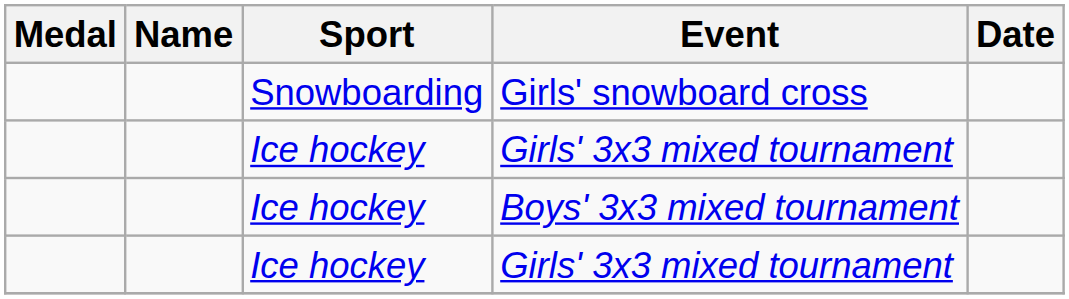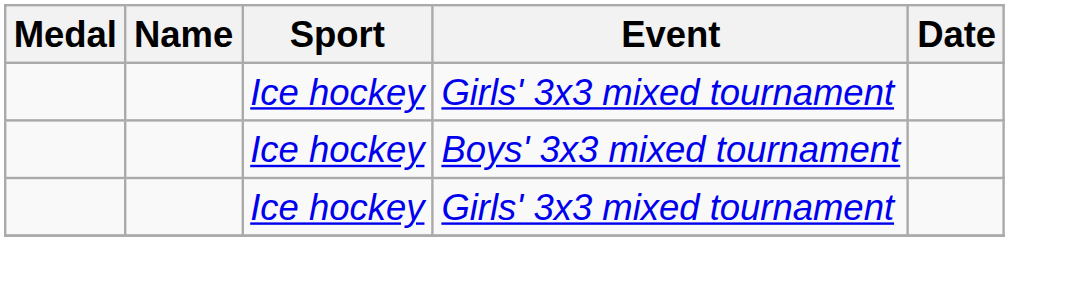 <table class="wikitable sortable" style="font-size: 95%">
 <tr>
 <th>Medal</th>
 <th>Name</th>
 <th>Sport</th>
 <th>Event</th>
 <th>Date</th>
-</tr>
-<tr>
-<td></td>
-<td></td>
-<td><a href='#'>Snowboarding</a></td>
-<td><a href='#'>Girls' snowboard cross</a></td>
-<td></td>
 </tr>
 <tr>
 <td><em></em></td>
 <td><em></em></td>
 <td><em><a href='#'>Ice hockey</a></em></td>
 <td><em><a href='#'>Girls' 3x3 mixed tournament</a></em></td>
 <td><em></em></td>
 </tr>
 <tr>
 <td><em></em></td>
 <td><em></em></td>
 <td><em><a href='#'>Ice hockey</a></em></td>
 <td><em><a href='#'>Boys' 3x3 mixed tournament</a></em></td>
 <td><em></em></td>
 </tr>
 <tr>
 <td><em></em></td>
 <td><em></em></td>
 <td><em><a href='#'>Ice hockey</a></em></td>
 <td><em><a href='#'>Girls' 3x3 mixed tournament</a></em></td>
 <td><em></em></td>
 </tr>
 <tr>
 </tr>
 </table>
